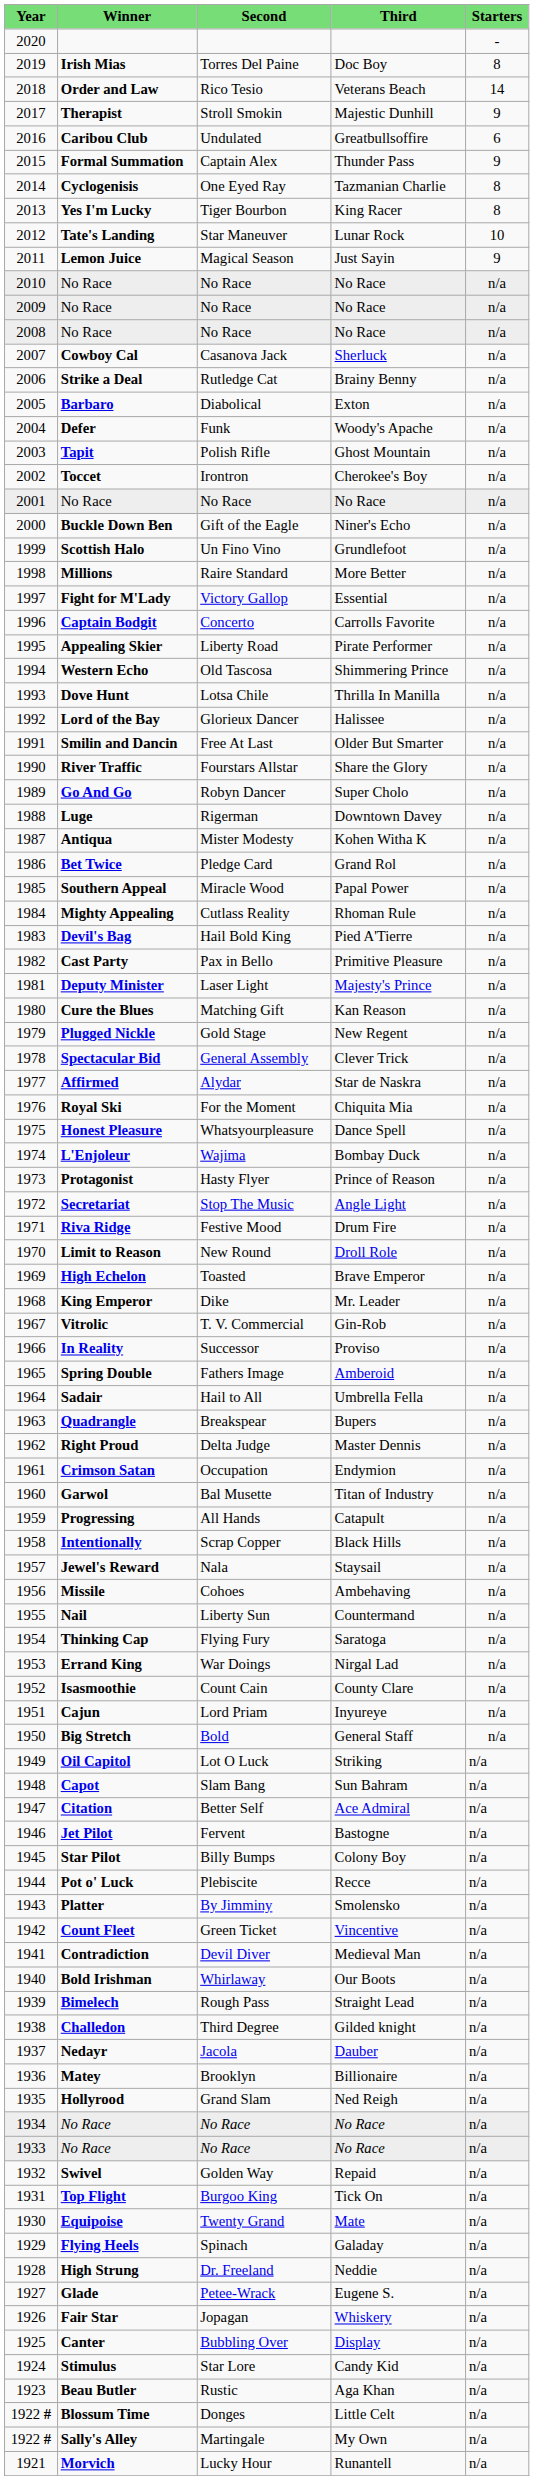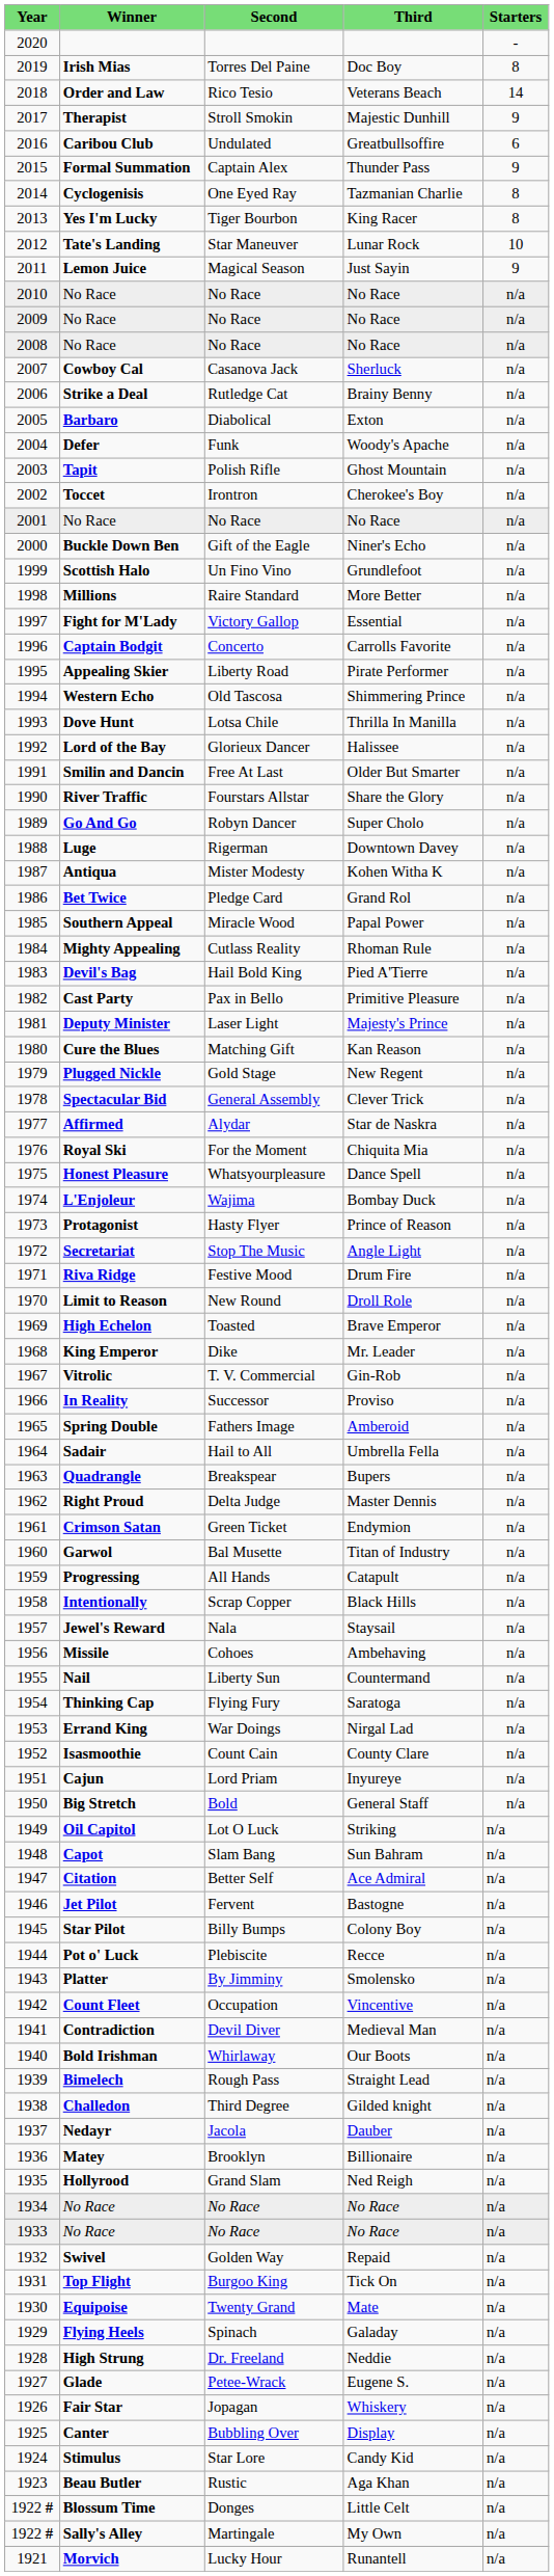 <table class = "wikitable sortable" | border="1" cellpadding="0" style="border-collapse: collapse; font-size:90%">
 <tr bgcolor="#77dd77" align="center">
 <td width="45px"><strong>Year</strong> <br></td>
 <td width="130px"><strong>Winner</strong> <br></td>
 <td width="125px"><strong>Second</strong> <br></td>
 <td width="125px"><strong>Third</strong> <br></td>
 <td width="55px"><strong>Starters</strong></td>
 </tr>
 <tr>
 <td align=center>2020</td>
 <td></td>
 <td></td>
 <td></td>
 <td align=center>-</td>
 </tr>
 <tr>
 <td align=center>2019</td>
 <td><strong>Irish Mias</strong></td>
 <td>Torres Del Paine</td>
 <td>Doc Boy</td>
 <td align=center>8</td>
 </tr>
 <tr>
 <td align=center>2018</td>
 <td><strong>Order and Law</strong></td>
 <td>Rico Tesio</td>
 <td>Veterans Beach</td>
 <td align=center>14</td>
 </tr>
 <tr>
 <td align=center>2017</td>
 <td><strong>Therapist</strong></td>
 <td>Stroll Smokin</td>
 <td>Majestic Dunhill</td>
 <td align=center>9</td>
 </tr>
 <tr>
 <td align=center>2016</td>
 <td><strong>Caribou Club</strong></td>
 <td>Undulated</td>
 <td>Greatbullsoffire</td>
 <td align=center>6</td>
 </tr>
 <tr>
 <td align=center>2015</td>
 <td><strong>Formal Summation</strong></td>
 <td>Captain Alex</td>
 <td>Thunder Pass</td>
 <td align=center>9</td>
 </tr>
 <tr>
 <td align=center>2014</td>
 <td><strong>Cyclogenisis</strong></td>
 <td>One Eyed Ray</td>
 <td>Tazmanian Charlie</td>
 <td align=center>8</td>
 </tr>
 <tr>
 <td align=center>2013</td>
 <td><strong>Yes I'm Lucky</strong></td>
 <td>Tiger Bourbon</td>
 <td>King Racer</td>
 <td align=center>8</td>
 </tr>
 <tr>
 <td align=center>2012</td>
 <td><strong>Tate's Landing</strong></td>
 <td>Star Maneuver</td>
 <td>Lunar Rock</td>
 <td align=center>10</td>
 </tr>
 <tr>
 <td align=center>2011</td>
 <td><strong>Lemon Juice</strong></td>
 <td>Magical Season</td>
 <td>Just Sayin</td>
 <td align=center>9</td>
 </tr>
 <tr bgcolor="#eeeeee">
 <td align=center>2010</td>
 <td>No Race</td>
 <td>No Race</td>
 <td>No Race</td>
 <td align=center>n/a</td>
 </tr>
 <tr bgcolor="#eeeeee">
 <td align=center>2009</td>
 <td>No Race</td>
 <td>No Race</td>
 <td>No Race</td>
 <td align=center>n/a</td>
 </tr>
 <tr bgcolor="#eeeeee">
 <td align=center>2008</td>
 <td>No Race</td>
 <td>No Race</td>
 <td>No Race</td>
 <td align=center>n/a</td>
 </tr>
 <tr>
 <td align=center>2007</td>
 <td><strong>Cowboy Cal</strong></td>
 <td>Casanova Jack</td>
 <td><a href='#'>Sherluck</a></td>
 <td align=center>n/a</td>
 </tr>
 <tr>
 <td align=center>2006</td>
 <td><strong>Strike a Deal</strong></td>
 <td>Rutledge Cat</td>
 <td>Brainy Benny</td>
 <td align=center>n/a</td>
 </tr>
 <tr>
 <td align=center>2005</td>
 <td><strong><a href='#'>Barbaro</a></strong></td>
 <td>Diabolical</td>
 <td>Exton</td>
 <td align=center>n/a</td>
 </tr>
 <tr>
 <td align=center>2004</td>
 <td><strong>Defer</strong></td>
 <td>Funk</td>
 <td>Woody's Apache</td>
 <td align=center>n/a</td>
 </tr>
 <tr>
 <td align=center>2003</td>
 <td><strong><a href='#'>Tapit</a></strong></td>
 <td>Polish Rifle</td>
 <td>Ghost Mountain</td>
 <td align=center>n/a</td>
 </tr>
 <tr>
 <td align=center>2002</td>
 <td><strong>Toccet</strong></td>
 <td>Irontron</td>
 <td>Cherokee's Boy</td>
 <td align=center>n/a</td>
 </tr>
 <tr bgcolor="#eeeeee">
 <td align=center>2001</td>
 <td>No Race</td>
 <td>No Race</td>
 <td>No Race</td>
 <td align=center>n/a</td>
 </tr>
 <tr>
 <td align=center>2000</td>
 <td><strong>Buckle Down Ben</strong></td>
 <td>Gift of the Eagle</td>
 <td>Niner's Echo</td>
 <td align=center>n/a</td>
 </tr>
 <tr>
 <td align=center>1999</td>
 <td><strong>Scottish Halo</strong></td>
 <td>Un Fino Vino</td>
 <td>Grundlefoot</td>
 <td align=center>n/a</td>
 </tr>
 <tr>
 <td align=center>1998</td>
 <td><strong>Millions</strong></td>
 <td>Raire Standard</td>
 <td>More Better</td>
 <td align=center>n/a</td>
 </tr>
 <tr>
 <td align=center>1997</td>
 <td><strong>Fight for M'Lady</strong></td>
 <td><a href='#'>Victory Gallop</a></td>
 <td>Essential</td>
 <td align=center>n/a</td>
 </tr>
 <tr>
 <td align=center>1996</td>
 <td><strong><a href='#'>Captain Bodgit</a></strong></td>
 <td><a href='#'>Concerto</a></td>
 <td>Carrolls Favorite</td>
 <td align=center>n/a</td>
 </tr>
 <tr>
 <td align=center>1995</td>
 <td><strong>Appealing Skier</strong></td>
 <td>Liberty Road</td>
 <td>Pirate Performer</td>
 <td align=center>n/a</td>
 </tr>
 <tr>
 <td align=center>1994</td>
 <td><strong>Western Echo</strong></td>
 <td>Old Tascosa</td>
 <td>Shimmering Prince</td>
 <td align=center>n/a</td>
 </tr>
 <tr>
 <td align=center>1993</td>
 <td><strong>Dove Hunt</strong></td>
 <td>Lotsa Chile</td>
 <td>Thrilla In Manilla</td>
 <td align=center>n/a</td>
 </tr>
 <tr>
 <td align=center>1992</td>
 <td><strong>Lord of the Bay</strong></td>
 <td>Glorieux Dancer</td>
 <td>Halissee</td>
 <td align=center>n/a</td>
 </tr>
 <tr>
 <td align=center>1991</td>
 <td><strong>Smilin and Dancin</strong></td>
 <td>Free At Last</td>
 <td>Older But Smarter</td>
 <td align=center>n/a</td>
 </tr>
 <tr>
 <td align=center>1990</td>
 <td><strong>River Traffic</strong></td>
 <td>Fourstars Allstar</td>
 <td>Share the Glory</td>
 <td align=center>n/a</td>
 </tr>
 <tr>
 <td align=center>1989</td>
 <td><strong><a href='#'>Go And Go</a></strong></td>
 <td>Robyn Dancer</td>
 <td>Super Cholo</td>
 <td align=center>n/a</td>
 </tr>
 <tr>
 <td align=center>1988</td>
 <td><strong>Luge</strong></td>
 <td>Rigerman</td>
 <td>Downtown Davey</td>
 <td align=center>n/a</td>
 </tr>
 <tr>
 <td align=center>1987</td>
 <td><strong>Antiqua</strong></td>
 <td>Mister Modesty</td>
 <td>Kohen Witha K</td>
 <td align=center>n/a</td>
 </tr>
 <tr>
 <td align=center>1986</td>
 <td><strong><a href='#'>Bet Twice</a></strong></td>
 <td>Pledge Card</td>
 <td>Grand Rol</td>
 <td align=center>n/a</td>
 </tr>
 <tr>
 <td align=center>1985</td>
 <td><strong>Southern Appeal</strong></td>
 <td>Miracle Wood</td>
 <td>Papal Power</td>
 <td align=center>n/a</td>
 </tr>
 <tr>
 <td align=center>1984</td>
 <td><strong>Mighty Appealing</strong></td>
 <td>Cutlass Reality</td>
 <td>Rhoman Rule</td>
 <td align=center>n/a</td>
 </tr>
 <tr>
 <td align=center>1983</td>
 <td><strong><a href='#'>Devil's Bag</a></strong></td>
 <td>Hail Bold King</td>
 <td>Pied A'Tierre</td>
 <td align=center>n/a</td>
 </tr>
 <tr>
 <td align=center>1982</td>
 <td><strong>Cast Party</strong></td>
 <td>Pax in Bello</td>
 <td>Primitive Pleasure</td>
 <td align=center>n/a</td>
 </tr>
 <tr>
 <td align=center>1981</td>
 <td><strong><a href='#'>Deputy Minister</a></strong></td>
 <td>Laser Light</td>
 <td><a href='#'>Majesty's Prince</a></td>
 <td align=center>n/a</td>
 </tr>
 <tr>
 <td align=center>1980</td>
 <td><strong>Cure the Blues</strong></td>
 <td>Matching Gift</td>
 <td>Kan Reason</td>
 <td align=center>n/a</td>
 </tr>
 <tr>
 <td align=center>1979</td>
 <td><strong><a href='#'>Plugged Nickle</a></strong></td>
 <td>Gold Stage</td>
 <td>New Regent</td>
 <td align=center>n/a</td>
 </tr>
 <tr>
 <td align=center>1978</td>
 <td><strong><a href='#'>Spectacular Bid</a></strong></td>
 <td><a href='#'>General Assembly</a></td>
 <td>Clever Trick</td>
 <td align=center>n/a</td>
 </tr>
 <tr>
 <td align=center>1977</td>
 <td><strong><a href='#'>Affirmed</a></strong></td>
 <td><a href='#'>Alydar</a></td>
 <td>Star de Naskra</td>
 <td align=center>n/a</td>
 </tr>
 <tr>
 <td align=center>1976</td>
 <td><strong>Royal Ski</strong></td>
 <td>For the Moment</td>
 <td>Chiquita Mia</td>
 <td align=center>n/a</td>
 </tr>
 <tr>
 <td align=center>1975</td>
 <td><strong><a href='#'>Honest Pleasure</a></strong></td>
 <td>Whatsyourpleasure</td>
 <td>Dance Spell</td>
 <td align=center>n/a</td>
 </tr>
 <tr>
 <td align=center>1974</td>
 <td><strong><a href='#'>L'Enjoleur</a></strong></td>
 <td><a href='#'>Wajima</a></td>
 <td>Bombay Duck</td>
 <td align=center>n/a</td>
 </tr>
 <tr>
 <td align=center>1973</td>
 <td><strong>Protagonist</strong></td>
 <td>Hasty Flyer</td>
 <td>Prince of Reason</td>
 <td align=center>n/a</td>
 </tr>
 <tr>
 <td align=center>1972</td>
 <td><strong><a href='#'>Secretariat</a></strong></td>
 <td><a href='#'>Stop The Music</a></td>
 <td><a href='#'>Angle Light</a></td>
 <td align=center>n/a</td>
 </tr>
 <tr>
 <td align=center>1971</td>
 <td><strong><a href='#'>Riva Ridge</a></strong></td>
 <td>Festive Mood</td>
 <td>Drum Fire</td>
 <td align=center>n/a</td>
 </tr>
 <tr>
 <td align=center>1970</td>
 <td><strong>Limit to Reason</strong></td>
 <td>New Round</td>
 <td><a href='#'>Droll Role</a></td>
 <td align=center>n/a</td>
 </tr>
 <tr>
 <td align=center>1969</td>
 <td><strong><a href='#'>High Echelon</a></strong></td>
 <td>Toasted</td>
 <td>Brave Emperor</td>
 <td align=center>n/a</td>
 </tr>
 <tr>
 <td align=center>1968</td>
 <td><strong>King Emperor</strong></td>
 <td>Dike</td>
 <td>Mr. Leader</td>
 <td align=center>n/a</td>
 </tr>
 <tr>
 <td align=center>1967</td>
 <td><strong>Vitrolic</strong></td>
 <td>T. V. Commercial</td>
 <td>Gin-Rob</td>
 <td align=center>n/a</td>
 </tr>
 <tr>
 <td align=center>1966</td>
 <td><strong><a href='#'>In Reality</a></strong></td>
 <td>Successor</td>
 <td>Proviso</td>
 <td align=center>n/a</td>
 </tr>
 <tr>
 <td align=center>1965</td>
 <td><strong>Spring Double</strong></td>
 <td>Fathers Image</td>
 <td><a href='#'>Amberoid</a></td>
 <td align=center>n/a</td>
 </tr>
 <tr>
 <td align=center>1964</td>
 <td><strong>Sadair</strong></td>
 <td>Hail to All</td>
 <td>Umbrella Fella</td>
 <td align=center>n/a</td>
 </tr>
 <tr>
 <td align=center>1963</td>
 <td><strong><a href='#'>Quadrangle</a></strong></td>
 <td>Breakspear</td>
 <td>Bupers</td>
 <td align=center>n/a</td>
 </tr>
 <tr>
 <td align=center>1962</td>
 <td><strong>Right Proud</strong></td>
 <td>Delta Judge</td>
 <td>Master Dennis</td>
 <td align=center>n/a</td>
 </tr>
 <tr>
 <td align=center>1961</td>
 <td><strong><a href='#'>Crimson Satan</a></strong></td>
-<td>Occupation</td>
+<td>Green Ticket</td>
 <td>Endymion</td>
 <td align=center>n/a</td>
 </tr>
 <tr>
 <td align=center>1960</td>
 <td><strong>Garwol</strong></td>
 <td>Bal Musette</td>
 <td>Titan of Industry</td>
 <td align=center>n/a</td>
 </tr>
 <tr>
 <td align=center>1959</td>
 <td><strong>Progressing</strong></td>
 <td>All Hands</td>
 <td>Catapult</td>
 <td align=center>n/a</td>
 </tr>
 <tr>
 <td align=center>1958</td>
 <td><strong><a href='#'>Intentionally</a></strong></td>
 <td>Scrap Copper</td>
 <td>Black Hills</td>
 <td align=center>n/a</td>
 </tr>
 <tr>
 <td align=center>1957</td>
 <td><strong>Jewel's Reward</strong></td>
 <td>Nala</td>
 <td>Staysail</td>
 <td align=center>n/a</td>
 </tr>
 <tr>
 <td align=center>1956</td>
 <td><strong>Missile</strong></td>
 <td>Cohoes</td>
 <td>Ambehaving</td>
 <td align=center>n/a</td>
 </tr>
 <tr>
 <td align=center>1955</td>
 <td><strong>Nail</strong></td>
 <td>Liberty Sun</td>
 <td>Countermand</td>
 <td align=center>n/a</td>
 </tr>
 <tr>
 <td align=center>1954</td>
 <td><strong>Thinking Cap</strong></td>
 <td>Flying Fury</td>
 <td>Saratoga</td>
 <td align=center>n/a</td>
 </tr>
 <tr>
 <td align=center>1953</td>
 <td><strong>Errand King</strong></td>
 <td>War Doings</td>
 <td>Nirgal Lad</td>
 <td align=center>n/a</td>
 </tr>
 <tr>
 <td align=center>1952</td>
 <td><strong>Isasmoothie</strong></td>
 <td>Count Cain</td>
 <td>County Clare</td>
 <td align=center>n/a</td>
 </tr>
 <tr>
 <td align=center>1951</td>
 <td><strong>Cajun</strong></td>
 <td>Lord Priam</td>
 <td>Inyureye</td>
 <td align=center>n/a</td>
 </tr>
 <tr>
 <td align=center>1950</td>
 <td><strong>Big Stretch</strong></td>
 <td><a href='#'>Bold</a></td>
 <td>General Staff</td>
 <td align=center>n/a</td>
 </tr>
 <tr>
 <td align=center>1949</td>
 <td><strong><a href='#'>Oil Capitol</a></strong></td>
 <td>Lot O Luck</td>
 <td>Striking</td>
 <td>n/a</td>
 </tr>
 <tr>
 <td align=center>1948</td>
 <td><strong><a href='#'>Capot</a></strong></td>
 <td>Slam Bang</td>
 <td>Sun Bahram</td>
 <td>n/a</td>
 </tr>
 <tr>
 <td align=center>1947</td>
 <td><strong><a href='#'>Citation</a></strong></td>
 <td>Better Self</td>
 <td><a href='#'>Ace Admiral</a></td>
 <td>n/a</td>
 </tr>
 <tr>
 <td align=center>1946</td>
 <td><strong><a href='#'>Jet Pilot</a></strong></td>
 <td>Fervent</td>
 <td>Bastogne</td>
 <td>n/a</td>
 </tr>
 <tr>
 <td align=center>1945</td>
 <td><strong>Star Pilot</strong></td>
 <td>Billy Bumps</td>
 <td>Colony Boy</td>
 <td>n/a</td>
 </tr>
 <tr>
 <td align=center>1944</td>
 <td><strong>Pot o' Luck</strong></td>
 <td>Plebiscite</td>
 <td>Recce</td>
 <td>n/a</td>
 </tr>
 <tr>
 <td align=center>1943</td>
 <td><strong>Platter</strong></td>
 <td><a href='#'>By Jimminy</a></td>
 <td>Smolensko</td>
 <td>n/a</td>
 </tr>
 <tr>
 <td align=center>1942</td>
 <td><strong><a href='#'>Count Fleet</a></strong></td>
-<td>Green Ticket</td>
+<td>Occupation</td>
 <td><a href='#'>Vincentive</a></td>
 <td>n/a</td>
 </tr>
 <tr>
 <td align=center>1941</td>
 <td><strong>Contradiction</strong></td>
 <td><a href='#'>Devil Diver</a></td>
 <td>Medieval Man </td>
 <td>n/a</td>
 </tr>
 <tr>
 <td align=center>1940</td>
 <td><strong>Bold Irishman</strong></td>
 <td><a href='#'>Whirlaway</a></td>
 <td>Our Boots</td>
 <td>n/a</td>
 </tr>
 <tr>
 <td align=center>1939</td>
 <td><strong><a href='#'>Bimelech</a></strong></td>
 <td>Rough Pass</td>
 <td>Straight Lead</td>
 <td>n/a</td>
 </tr>
 <tr>
 <td align=center>1938</td>
 <td><strong><a href='#'>Challedon</a></strong></td>
 <td>Third Degree</td>
 <td>Gilded knight</td>
 <td>n/a</td>
 </tr>
 <tr>
 <td align=center>1937</td>
 <td><strong>Nedayr</strong></td>
 <td><a href='#'>Jacola</a></td>
 <td><a href='#'>Dauber</a></td>
 <td>n/a</td>
 </tr>
 <tr>
 <td align=center>1936</td>
 <td><strong>Matey</strong></td>
 <td>Brooklyn</td>
 <td>Billionaire</td>
 <td>n/a</td>
 </tr>
 <tr>
 <td align=center>1935</td>
 <td><strong>Hollyrood</strong></td>
 <td>Grand Slam</td>
 <td>Ned Reigh</td>
 <td>n/a</td>
 </tr>
 <tr bgcolor="#eeeeee">
 <td align=center>1934</td>
 <td><em>No Race</em></td>
 <td><em>No Race</em></td>
 <td><em>No Race</em></td>
 <td>n/a</td>
 </tr>
 <tr bgcolor="#eeeeee">
 <td align=center>1933</td>
 <td><em>No Race</em></td>
 <td><em>No Race</em></td>
 <td><em>No Race</em></td>
 <td>n/a</td>
 </tr>
 <tr>
 <td align=center>1932</td>
 <td><strong>Swivel</strong></td>
 <td>Golden Way</td>
 <td>Repaid</td>
 <td>n/a</td>
 </tr>
 <tr>
 <td align=center>1931</td>
 <td><strong><a href='#'>Top Flight</a></strong></td>
 <td><a href='#'>Burgoo King</a></td>
 <td>Tick On</td>
 <td>n/a</td>
 </tr>
 <tr>
 <td align=center>1930</td>
 <td><strong><a href='#'>Equipoise</a></strong></td>
 <td><a href='#'>Twenty Grand</a></td>
 <td><a href='#'>Mate</a></td>
 <td>n/a</td>
 </tr>
 <tr>
 <td align=center>1929</td>
 <td><strong><a href='#'>Flying Heels</a></strong></td>
 <td>Spinach</td>
 <td>Galaday</td>
 <td>n/a</td>
 </tr>
 <tr>
 <td align=center>1928</td>
 <td><strong>High Strung</strong></td>
 <td><a href='#'>Dr. Freeland</a></td>
 <td>Neddie</td>
 <td>n/a</td>
 </tr>
 <tr>
 <td align=center>1927</td>
 <td><strong>Glade</strong></td>
 <td><a href='#'>Petee-Wrack</a></td>
 <td>Eugene S.</td>
 <td>n/a</td>
 </tr>
 <tr>
 <td align=center>1926</td>
 <td><strong>Fair Star</strong></td>
 <td>Jopagan</td>
 <td><a href='#'>Whiskery</a></td>
 <td>n/a</td>
 </tr>
 <tr>
 <td align=center>1925</td>
 <td><strong>Canter</strong></td>
 <td><a href='#'>Bubbling Over</a></td>
 <td><a href='#'>Display</a></td>
 <td>n/a</td>
 </tr>
 <tr>
 <td align=center>1924</td>
 <td><strong>Stimulus</strong></td>
 <td>Star Lore</td>
 <td>Candy Kid</td>
 <td>n/a</td>
 </tr>
 <tr>
 <td align=center>1923</td>
 <td><strong>Beau Butler</strong></td>
 <td>Rustic</td>
 <td>Aga Khan</td>
 <td>n/a</td>
 </tr>
 <tr>
 <td align=center>1922 <strong>#</strong></td>
 <td><strong>Blossum Time</strong></td>
 <td>Donges</td>
 <td>Little Celt</td>
 <td>n/a</td>
 </tr>
 <tr>
 <td align=center>1922 <strong>#</strong></td>
 <td><strong>Sally's Alley</strong></td>
 <td>Martingale</td>
 <td>My Own</td>
 <td>n/a</td>
 </tr>
 <tr>
 <td align=center>1921</td>
 <td><strong><a href='#'>Morvich</a></strong></td>
 <td>Lucky Hour</td>
 <td>Runantell</td>
 <td>n/a</td>
 </tr>
 <tr>
 </tr>
 </table>
